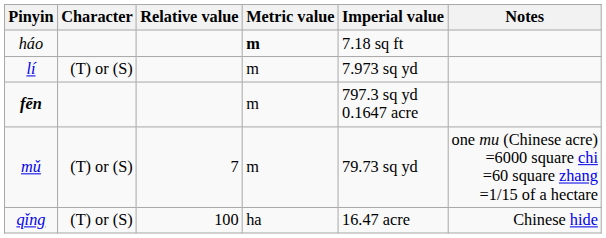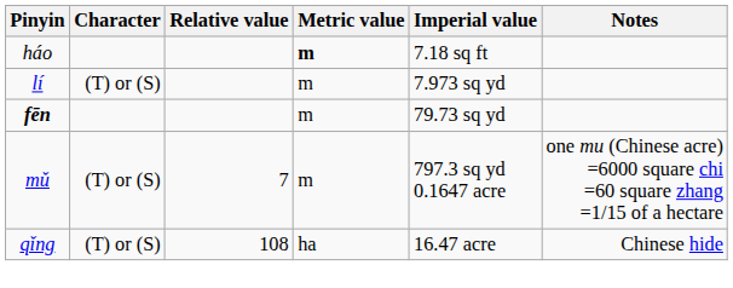 <table class="wikitable">
 <tr>
 <th>Pinyin</th>
 <th>Character</th>
 <th>Relative value</th>
 <th>Metric value</th>
 <th>Imperial value</th>
 <th>Notes</th>
 </tr>
 <tr>
 <td align=center><em>háo</em></td>
 <td align=right></td>
 <td align=right></td>
 <td align=left><strong> m</strong></td>
 <td align=left>7.18 sq ft</td>
 <td align=right></td>
 </tr>
 <tr>
 <td align=center><em><a href='#'>lí</a></em></td>
 <td align=right> (T) or  (S)</td>
 <td align=right></td>
 <td align=left> m</td>
 <td align=left>7.973 sq yd</td>
 <td align=right></td>
 </tr>
 <tr>
 <td align=center><strong><em>fēn</em></strong></td>
 <td align=right></td>
 <td align=right></td>
 <td align=left> m</td>
-<td align=left>797.3 sq yd<br>0.1647 acre</td>
+<td align=left>79.73 sq yd</td>
 <td align=right></td>
 </tr>
 <tr>
 <td align=center><em><a href='#'>mǔ</a></em></td>
 <td align=right> (T) or  (S)</td>
 <td align=right>7</td>
 <td align=left> m</td>
-<td align=left>79.73 sq yd</td>
+<td align=left>797.3 sq yd<br>0.1647 acre</td>
 <td align=right>one <em>mu</em> (Chinese acre) <br>=6000 square <a href='#'>chi</a> <br> =60 square <a href='#'>zhang</a><br> =1/15 of a hectare</td>
 </tr>
 <tr>
 <td align=center><em><a href='#'>qǐng</a></em></td>
 <td align=right> (T) or  (S)</td>
-<td align=right>100</td>
+<td align=right>108</td>
 <td align=left> ha</td>
 <td align=left>16.47 acre</td>
 <td align=right>Chinese <a href='#'>hide</a></td>
 </tr>
 </table>
